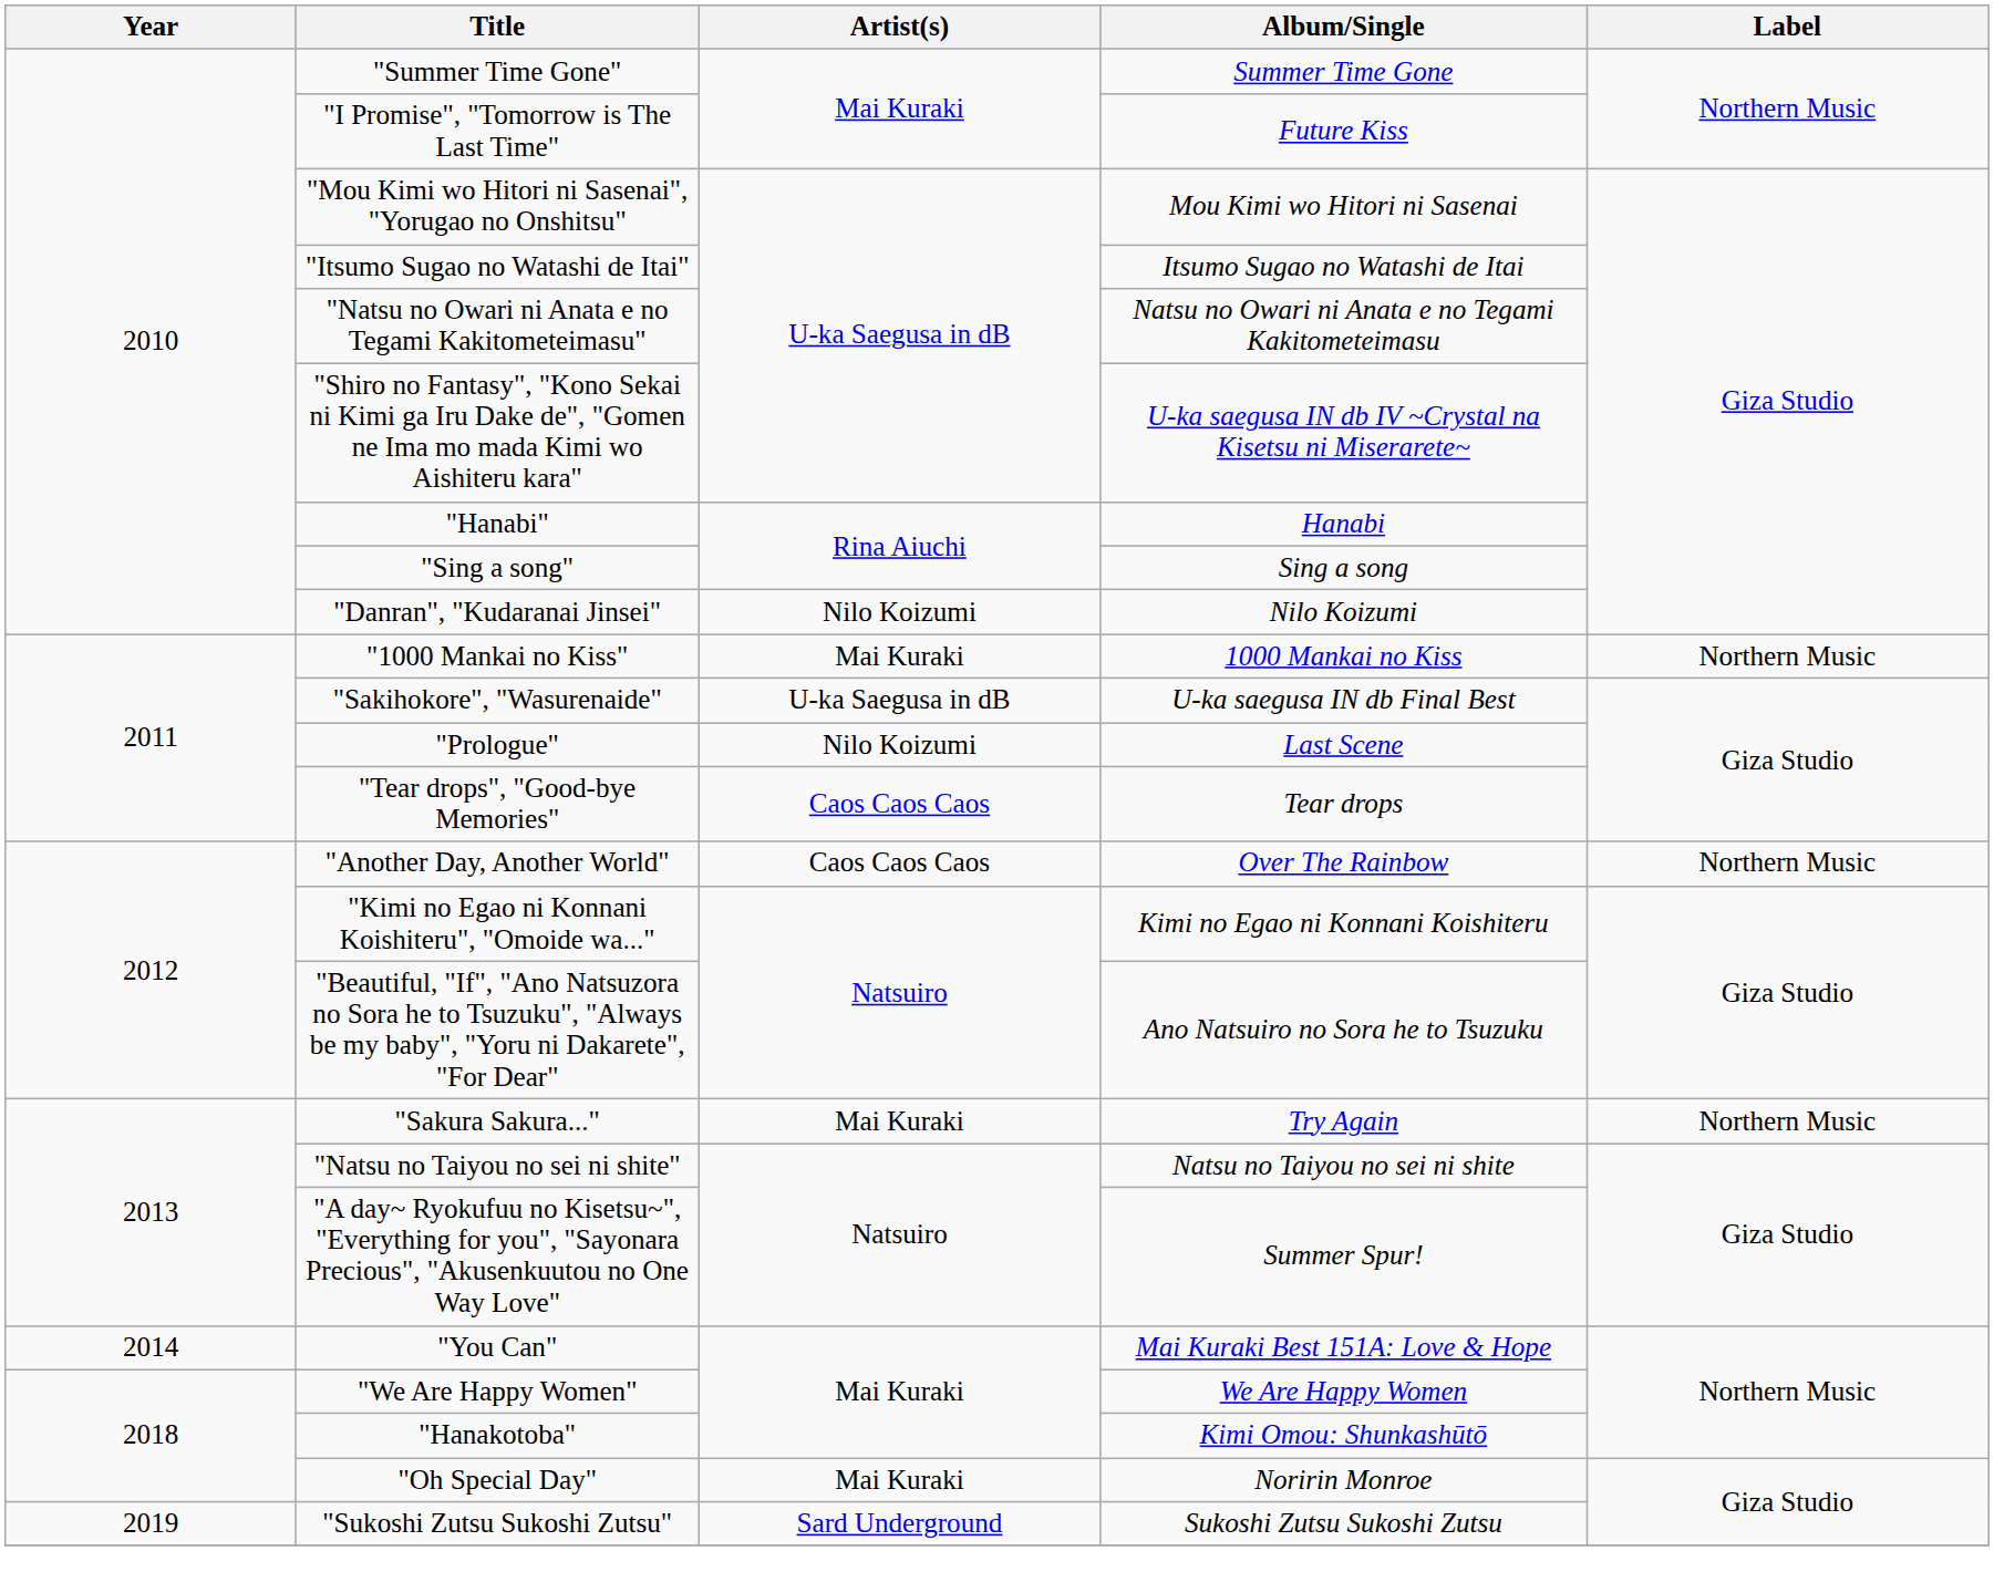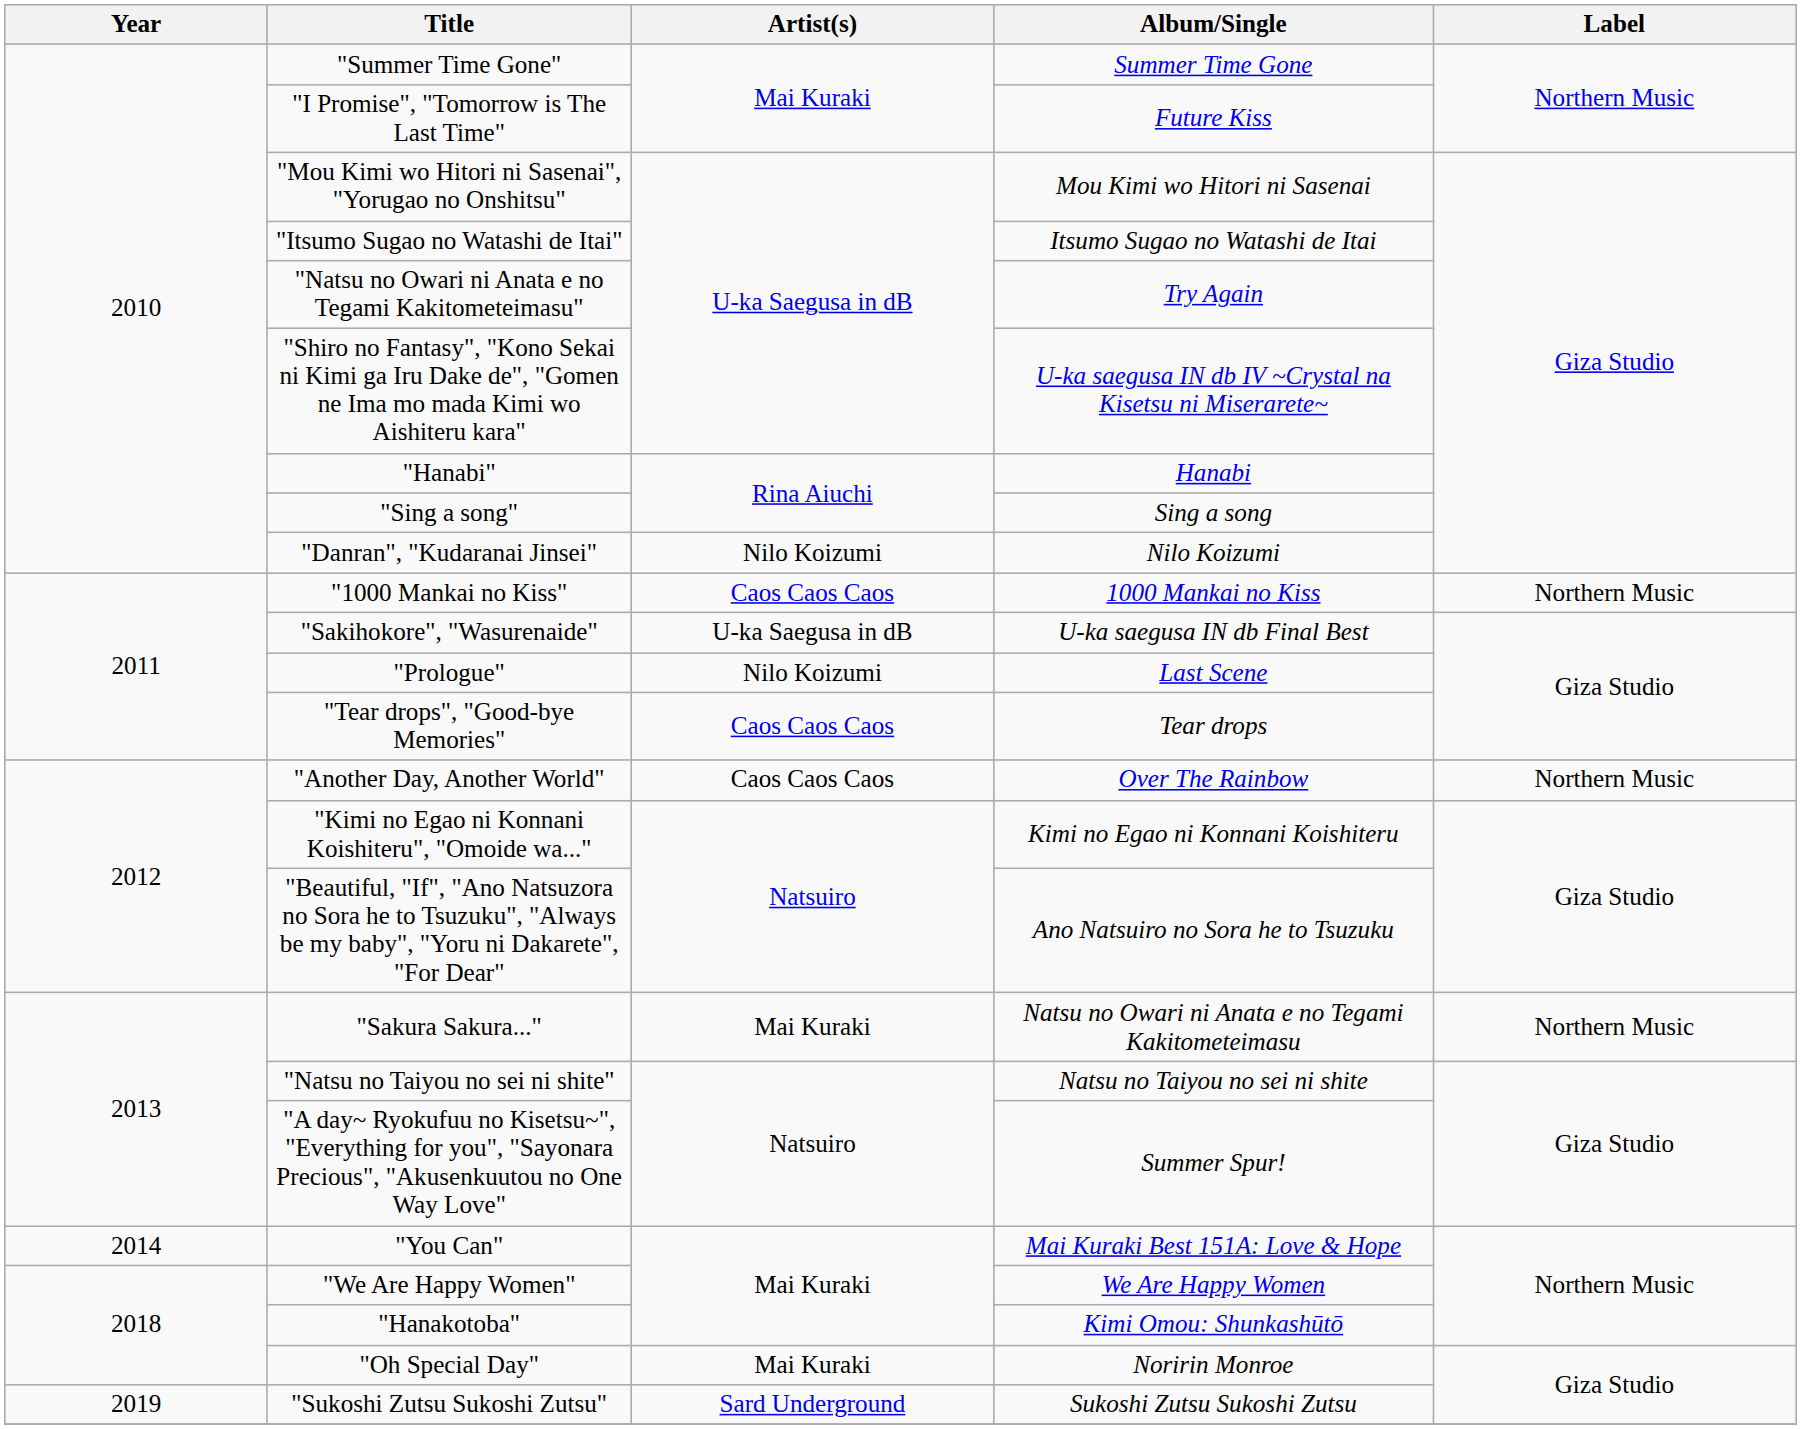 <table class="wikitable plainrowheaders" style="text-align:center;">
 <tr>
 <th scope="col" style="width:10em;">Year</th>
 <th scope="col" style="width:14em;">Title</th>
 <th scope="col" style="width:14em;">Artist(s)</th>
 <th scope="col" style="width:17em;">Album/Single</th>
 <th scope="col" style="width:14em;">Label</th>
 </tr>
 <tr>
 <td rowspan="9">2010</td>
 <td scope="row">"Summer Time Gone"</td>
 <td rowspan="2"><a href='#'>Mai Kuraki</a></td>
 <td><em><a href='#'>Summer Time Gone</a></em></td>
 <td rowspan="2"><a href='#'>Northern Music</a></td>
 </tr>
 <tr>
 <td scope="row">"I Promise", "Tomorrow is The Last Time"</td>
 <td><em><a href='#'>Future Kiss</a></em></td>
 </tr>
 <tr>
 <td scope="row">"Mou Kimi wo Hitori ni Sasenai", "Yorugao no Onshitsu"</td>
 <td rowspan="4"><a href='#'>U-ka Saegusa in dB</a></td>
 <td><em>Mou Kimi wo Hitori ni Sasenai</em></td>
 <td rowspan="7"><a href='#'>Giza Studio</a></td>
 </tr>
 <tr>
 <td scope="row">"Itsumo Sugao no Watashi de Itai"</td>
 <td><em>Itsumo Sugao no Watashi de Itai</em></td>
 </tr>
 <tr>
 <td scope="row">"Natsu no Owari ni Anata e no Tegami Kakitometeimasu"</td>
-<td><em>Natsu no Owari ni Anata e no Tegami Kakitometeimasu</em></td>
+<td><em><a href='#'>Try Again</a></em></td>
 </tr>
 <tr>
 <td scope="row">"Shiro no Fantasy", "Kono Sekai ni Kimi ga Iru Dake de", "Gomen ne Ima mo mada Kimi wo Aishiteru kara"</td>
 <td><em><a href='#'>U-ka saegusa IN db IV ~Crystal na Kisetsu ni Miserarete~</a></em></td>
 </tr>
 <tr>
 <td scope="row">"Hanabi"</td>
 <td rowspan="2"><a href='#'>Rina Aiuchi</a></td>
 <td><em><a href='#'>Hanabi</a></em></td>
 </tr>
 <tr>
 <td scope="row">"Sing a song"</td>
 <td><em>Sing a song</em></td>
 </tr>
 <tr>
 <td scope="row">"Danran", "Kudaranai Jinsei"</td>
 <td>Nilo Koizumi</td>
 <td><em>Nilo Koizumi</em></td>
 </tr>
 <tr>
 <td rowspan="4">2011</td>
 <td scope="row">"1000 Mankai no Kiss"</td>
-<td>Mai Kuraki</td>
+<td><a href='#'>Caos Caos Caos</a></td>
 <td><em><a href='#'>1000 Mankai no Kiss</a></em></td>
 <td>Northern Music</td>
 </tr>
 <tr>
 <td scope="row">"Sakihokore", "Wasurenaide"</td>
 <td>U-ka Saegusa in dB</td>
 <td><em>U-ka saegusa IN db Final Best</em></td>
 <td rowspan="3">Giza Studio</td>
 </tr>
 <tr>
 <td scope="row">"Prologue"</td>
 <td>Nilo Koizumi</td>
 <td><em><a href='#'>Last Scene</a></em></td>
 </tr>
 <tr>
 <td scope="row">"Tear drops", "Good-bye Memories"</td>
 <td><a href='#'>Caos Caos Caos</a></td>
 <td><em>Tear drops</em></td>
 </tr>
 <tr>
 <td rowspan="3">2012</td>
 <td scope="row">"Another Day, Another World"</td>
 <td>Caos Caos Caos</td>
 <td><em><a href='#'>Over The Rainbow</a></em></td>
 <td>Northern Music</td>
 </tr>
 <tr>
 <td scope="row">"Kimi no Egao ni Konnani Koishiteru", "Omoide wa..."</td>
 <td rowspan="2"><a href='#'>Natsuiro</a></td>
 <td><em>Kimi no Egao ni Konnani Koishiteru</em></td>
 <td rowspan="2">Giza Studio</td>
 </tr>
 <tr>
 <td scope="row">"Beautiful, "If", "Ano Natsuzora no Sora he to Tsuzuku", "Always be my baby", "Yoru ni Dakarete", "For Dear"</td>
 <td><em>Ano Natsuiro no Sora he to Tsuzuku</em></td>
 </tr>
 <tr>
 <td rowspan="3">2013</td>
 <td scope="row">"Sakura Sakura..."</td>
 <td>Mai Kuraki</td>
-<td><em><a href='#'>Try Again</a></em></td>
+<td><em>Natsu no Owari ni Anata e no Tegami Kakitometeimasu</em></td>
 <td>Northern Music</td>
 </tr>
 <tr>
 <td scope="row">"Natsu no Taiyou no sei ni shite"</td>
 <td rowspan="2">Natsuiro</td>
 <td><em>Natsu no Taiyou no sei ni shite</em></td>
 <td rowspan="2">Giza Studio</td>
 </tr>
 <tr>
 <td scope="row">"A day~ Ryokufuu no Kisetsu~", "Everything for you", "Sayonara Precious", "Akusenkuutou no One Way Love"</td>
 <td><em>Summer Spur!</em></td>
 </tr>
 <tr>
 <td>2014</td>
 <td scope="row">"You Can"</td>
 <td rowspan="3">Mai Kuraki</td>
 <td><em><a href='#'>Mai Kuraki Best 151A: Love & Hope</a></em></td>
 <td rowspan="3">Northern Music</td>
 </tr>
 <tr>
 <td rowspan="3">2018</td>
 <td scope="row">"We Are Happy Women"</td>
 <td><em><a href='#'>We Are Happy Women</a></em></td>
 </tr>
 <tr>
 <td scope="row">"Hanakotoba"</td>
 <td><em><a href='#'>Kimi Omou: Shunkashūtō</a></em></td>
 </tr>
 <tr>
 <td scope="row">"Oh Special Day"</td>
 <td>Mai Kuraki</td>
 <td><em>Noririn Monroe</em></td>
 <td rowspan="2">Giza Studio</td>
 </tr>
 <tr>
 <td>2019</td>
 <td scope="row">"Sukoshi Zutsu Sukoshi Zutsu"</td>
 <td><a href='#'>Sard Underground</a></td>
 <td><em>Sukoshi Zutsu Sukoshi Zutsu</em></td>
 </tr>
 <tr>
 </tr>
 </table>
